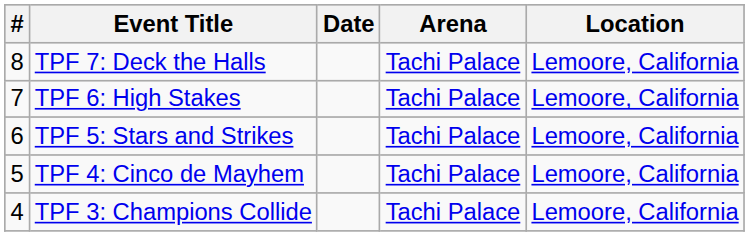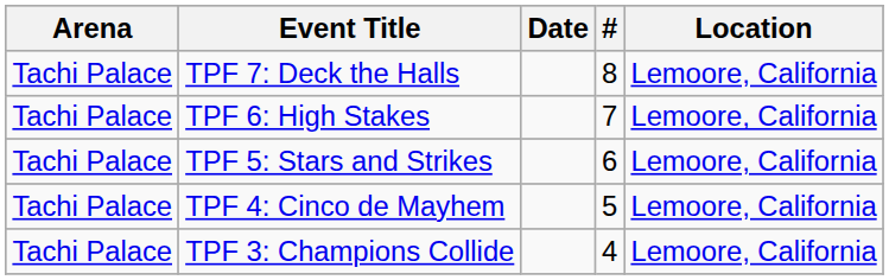 <table class="sortable wikitable succession-box" style="font-size:90%;">
 <tr>
-<th scope="col">#</th>
+<th scope="col">Arena</th>
 <th scope="col">Event Title</th>
 <th scope="col">Date</th>
-<th scope="col">Arena</th>
+<th scope="col">#</th>
 <th scope="col">Location</th>
 </tr>
 <tr>
-<td align=center>8</td>
+<td><a href='#'>Tachi Palace</a></td>
 <td><a href='#'>TPF 7: Deck the Halls</a></td>
 <td></td>
-<td><a href='#'>Tachi Palace</a></td>
+<td align=center>8</td>
 <td><a href='#'>Lemoore, California</a></td>
 </tr>
 <tr>
-<td align=center>7</td>
+<td><a href='#'>Tachi Palace</a></td>
 <td><a href='#'>TPF 6: High Stakes</a></td>
 <td></td>
-<td><a href='#'>Tachi Palace</a></td>
+<td align=center>7</td>
 <td><a href='#'>Lemoore, California</a></td>
 </tr>
 <tr>
-<td align=center>6</td>
+<td><a href='#'>Tachi Palace</a></td>
 <td><a href='#'>TPF 5: Stars and Strikes</a></td>
 <td></td>
-<td><a href='#'>Tachi Palace</a></td>
+<td align=center>6</td>
 <td><a href='#'>Lemoore, California</a></td>
 </tr>
 <tr>
-<td align=center>5</td>
+<td><a href='#'>Tachi Palace</a></td>
 <td><a href='#'>TPF 4: Cinco de Mayhem</a></td>
 <td></td>
-<td><a href='#'>Tachi Palace</a></td>
+<td align=center>5</td>
 <td><a href='#'>Lemoore, California</a></td>
 </tr>
 <tr>
-<td align=center>4</td>
+<td><a href='#'>Tachi Palace</a></td>
 <td><a href='#'>TPF 3: Champions Collide</a></td>
 <td></td>
-<td><a href='#'>Tachi Palace</a></td>
+<td align=center>4</td>
 <td><a href='#'>Lemoore, California</a></td>
 </tr>
 </table>
